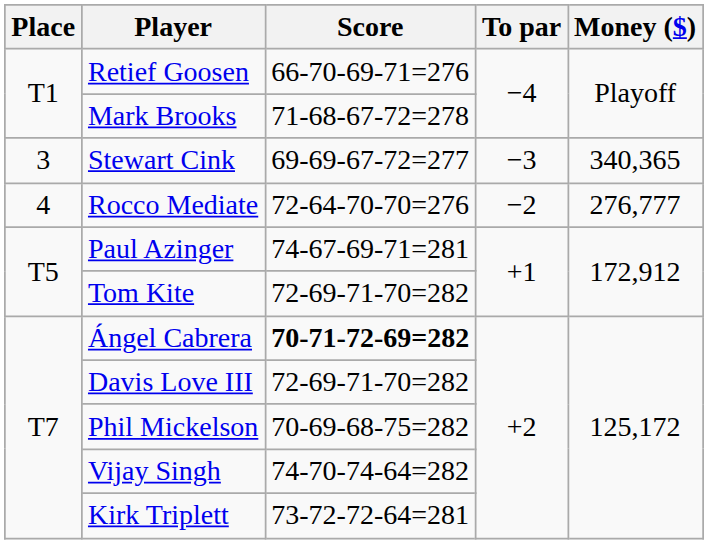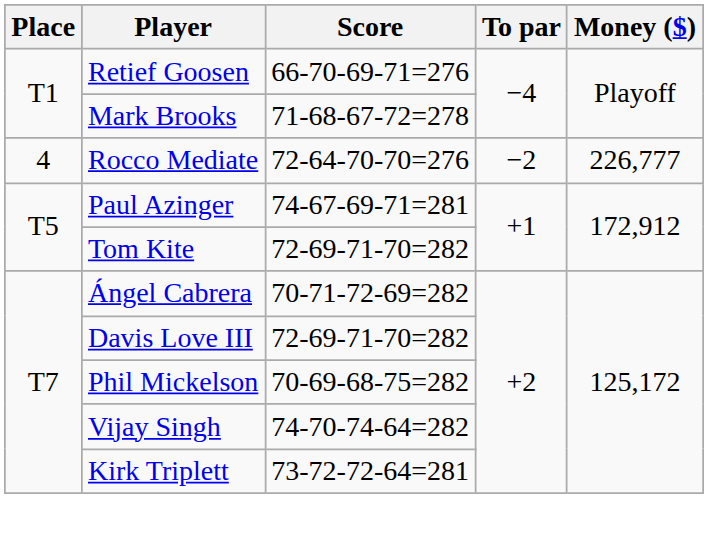 <table class="wikitable">
 <tr>
 <th>Place</th>
 <th>Player</th>
 <th>Score</th>
 <th>To par</th>
 <th>Money (<a href='#'>$</a>)</th>
 </tr>
 <tr>
 <td align=center rowspan=2>T1</td>
 <td> <a href='#'>Retief Goosen</a></td>
 <td>66-70-69-71=276</td>
 <td rowspan="2" align=center>−4</td>
 <td rowspan="2" align=center>Playoff</td>
 </tr>
 <tr>
 <td> <a href='#'>Mark Brooks</a></td>
 <td>71-68-67-72=278</td>
 </tr>
 <tr>
-<td align=center>3</td>
-<td> <a href='#'>Stewart Cink</a></td>
-<td>69-69-67-72=277</td>
-<td align=center>−3</td>
-<td align=center>340,365</td>
-</tr>
-<tr>
 <td align=center>4</td>
 <td> <a href='#'>Rocco Mediate</a></td>
 <td>72-64-70-70=276</td>
 <td align=center>−2</td>
-<td align=center>276,777</td>
+<td align=center>226,777</td>
 </tr>
 <tr>
 <td rowspan="2" align=center>T5</td>
 <td> <a href='#'>Paul Azinger</a></td>
 <td>74-67-69-71=281</td>
 <td rowspan="2" align=center>+1</td>
 <td rowspan="2" align=center>172,912</td>
 </tr>
 <tr>
 <td> <a href='#'>Tom Kite</a></td>
 <td>72-69-71-70=282</td>
 </tr>
 <tr>
 <td rowspan="5" align=center>T7</td>
 <td> <a href='#'>Ángel Cabrera</a></td>
-<td><strong>70-71-72-69=282</strong></td>
+<td>70-71-72-69=282</td>
 <td rowspan="5" align=center>+2</td>
 <td rowspan="5" align=center>125,172</td>
 </tr>
 <tr>
 <td> <a href='#'>Davis Love III</a></td>
 <td>72-69-71-70=282</td>
 </tr>
 <tr>
 <td> <a href='#'>Phil Mickelson</a></td>
 <td>70-69-68-75=282</td>
 </tr>
 <tr>
 <td> <a href='#'>Vijay Singh</a></td>
 <td>74-70-74-64=282</td>
 </tr>
 <tr>
 <td> <a href='#'>Kirk Triplett</a></td>
 <td>73-72-72-64=281</td>
 </tr>
 </table>
